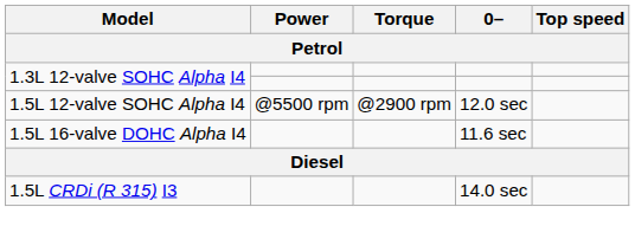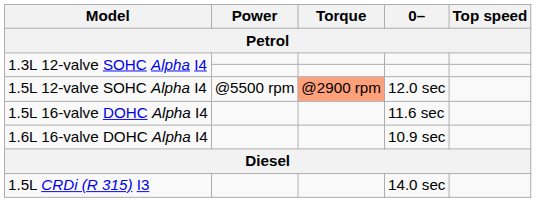 <table class="wikitable">
 <tr>
 <th>Model</th>
 <th>Power</th>
 <th>Torque</th>
 <th>0–</th>
 <th>Top speed</th>
 </tr>
 <tr>
 <th colspan="5">Petrol</th>
 </tr>
 <tr>
 <td rowspan="2">1.3L 12-valve <a href='#'>SOHC</a> <em><a href='#'>Alpha</a></em> <a href='#'>I4</a></td>
 <td></td>
 <td></td>
 <td></td>
 <td></td>
 </tr>
 <tr>
 <td></td>
 <td></td>
 <td></td>
 <td></td>
 </tr>
 <tr>
 <td>1.5L 12-valve SOHC <em>Alpha</em> I4</td>
 <td> @5500 rpm</td>
-<td> @2900 rpm</td>
+<td style="background: lightsalmon;"> @2900 rpm</td>
 <td>12.0 sec</td>
 <td></td>
 </tr>
 <tr>
 <td>1.5L 16-valve <a href='#'>DOHC</a> <em>Alpha</em> I4</td>
 <td></td>
 <td></td>
 <td>11.6 sec</td>
+<td></td>
+</tr>
+<tr>
+<td>1.6L 16-valve DOHC <em>Alpha</em> I4</td>
+<td></td>
+<td></td>
+<td>10.9 sec</td>
 <td></td>
 </tr>
 <tr>
 <th colspan="5">Diesel</th>
 </tr>
 <tr>
 <td>1.5L <em><a href='#'>CRDi (R 315)</a></em> <a href='#'>I3</a></td>
 <td></td>
 <td></td>
 <td>14.0 sec</td>
 <td></td>
 </tr>
 </table>
